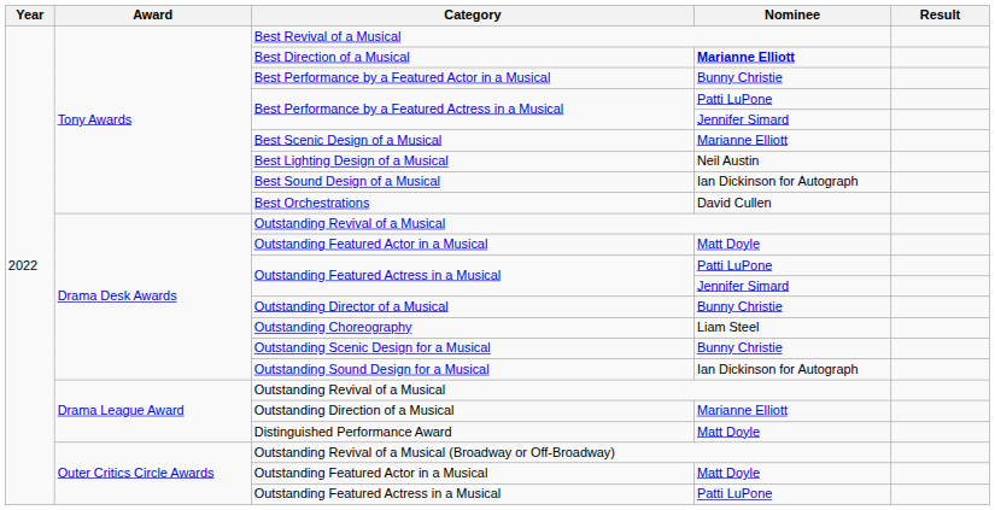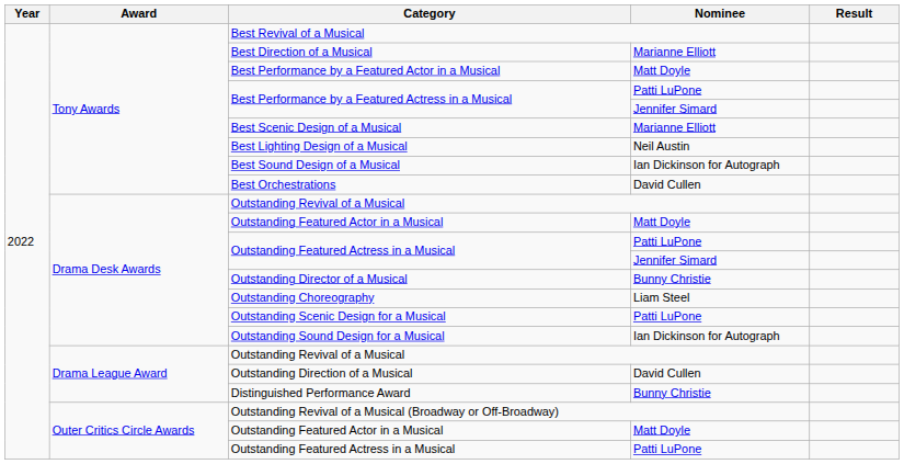 <table class="wikitable" width="95%">
 <tr>
 <th width="5%">Year</th>
 <th width="20%">Award</th>
 <th width="45%">Category</th>
 <th width="20%">Nominee</th>
 <th width="10%">Result</th>
 </tr>
 <tr>
 <td rowspan="23">2022</td>
 <td rowspan="9"><a href='#'>Tony Awards</a></td>
 <td colspan="2"><a href='#'>Best Revival of a Musical</a></td>
 <td></td>
 </tr>
 <tr>
 <td><a href='#'>Best Direction of a Musical</a></td>
-<td><strong><a href='#'>Marianne Elliott</a></strong></td>
+<td><a href='#'>Marianne Elliott</a></td>
 <td></td>
 </tr>
 <tr>
 <td><a href='#'>Best Performance by a Featured Actor in a Musical</a></td>
-<td><a href='#'>Bunny Christie</a></td>
+<td><a href='#'>Matt Doyle</a></td>
 <td></td>
 </tr>
 <tr>
 <td rowspan="2"><a href='#'>Best Performance by a Featured Actress in a Musical</a></td>
 <td><a href='#'>Patti LuPone</a></td>
 <td></td>
 </tr>
 <tr>
 <td><a href='#'>Jennifer Simard</a></td>
 <td></td>
 </tr>
 <tr>
 <td><a href='#'>Best Scenic Design of a Musical</a></td>
 <td><a href='#'>Marianne Elliott</a></td>
 <td></td>
 </tr>
 <tr>
 <td><a href='#'>Best Lighting Design of a Musical</a></td>
 <td>Neil Austin</td>
 <td></td>
 </tr>
 <tr>
 <td><a href='#'>Best Sound Design of a Musical</a></td>
 <td>Ian Dickinson for Autograph</td>
 <td></td>
 </tr>
 <tr>
 <td><a href='#'>Best Orchestrations</a></td>
 <td>David Cullen</td>
 <td></td>
 </tr>
 <tr>
 <td rowspan="8"><a href='#'>Drama Desk Awards</a></td>
 <td colspan="2"><a href='#'>Outstanding Revival of a Musical</a></td>
 <td></td>
 </tr>
 <tr>
 <td><a href='#'>Outstanding Featured Actor in a Musical</a></td>
 <td><a href='#'>Matt Doyle</a></td>
 <td></td>
 </tr>
 <tr>
 <td rowspan="2"><a href='#'>Outstanding Featured Actress in a Musical</a></td>
 <td><a href='#'>Patti LuPone</a></td>
 <td></td>
 </tr>
 <tr>
 <td><a href='#'>Jennifer Simard</a></td>
 <td></td>
 </tr>
 <tr>
 <td><a href='#'>Outstanding Director of a Musical</a></td>
 <td><a href='#'>Bunny Christie</a></td>
 <td></td>
 </tr>
 <tr>
 <td><a href='#'>Outstanding Choreography</a></td>
 <td>Liam Steel</td>
 <td></td>
 </tr>
 <tr>
 <td><a href='#'>Outstanding Scenic Design for a Musical</a></td>
-<td><a href='#'>Bunny Christie</a></td>
+<td><a href='#'>Patti LuPone</a></td>
 <td></td>
 </tr>
 <tr>
 <td><a href='#'>Outstanding Sound Design for a Musical</a></td>
 <td>Ian Dickinson for Autograph</td>
 <td></td>
 </tr>
 <tr>
 <td rowspan="3"><a href='#'>Drama League Award</a></td>
 <td colspan="2">Outstanding Revival of a Musical</td>
 <td></td>
 </tr>
 <tr>
 <td>Outstanding Direction of a Musical</td>
-<td><a href='#'>Marianne Elliott</a></td>
+<td>David Cullen</td>
 <td></td>
 </tr>
 <tr>
 <td>Distinguished Performance Award</td>
-<td><a href='#'>Matt Doyle</a></td>
+<td><a href='#'>Bunny Christie</a></td>
 <td></td>
 </tr>
 <tr>
 <td rowspan="3"><a href='#'>Outer Critics Circle Awards</a></td>
 <td colspan="2">Outstanding Revival of a Musical (Broadway or Off-Broadway)</td>
 <td></td>
 </tr>
 <tr>
 <td>Outstanding Featured Actor in a Musical</td>
 <td><a href='#'>Matt Doyle</a></td>
 <td></td>
 </tr>
 <tr>
 <td>Outstanding Featured Actress in a Musical</td>
 <td><a href='#'>Patti LuPone</a></td>
 <td></td>
 </tr>
 </table>
